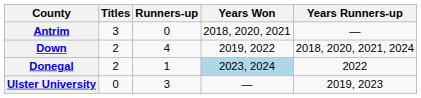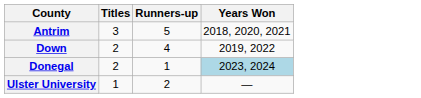 <table class="wikitable plainrowheaders sortable">
 <tr>
 <th scope="col">County</th>
 <th scope="col">Titles</th>
 <th scope="col">Runners-up</th>
 <th scope="col">Years Won</th>
-<th scope="col">Years Runners-up</th>
 </tr>
 <tr align="center">
 <th scope="row"> <a href='#'>Antrim</a></th>
 <td>3</td>
-<td>0</td>
+<td>5</td>
 <td>2018, 2020, 2021</td>
-<td>—</td>
 </tr>
 <tr align="center">
 <th scope="row"> <a href='#'>Down</a></th>
 <td>2</td>
 <td>4</td>
 <td>2019, 2022</td>
-<td>2018, 2020, 2021, 2024</td>
 </tr>
 <tr align="center">
 <th scope="row"> <a href='#'>Donegal</a></th>
 <td>2</td>
 <td>1</td>
 <td style="background: lightblue;">2023, 2024</td>
-<td>2022</td>
 </tr>
 <tr align="center">
 <th scope="row"> <a href='#'>Ulster University</a></th>
-<td>0</td>
-<td>3</td>
+<td>1</td>
+<td>2</td>
 <td>—</td>
-<td>2019, 2023</td>
 </tr>
 </table>
